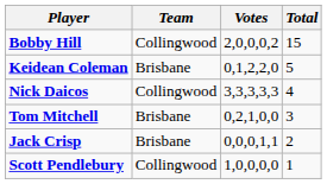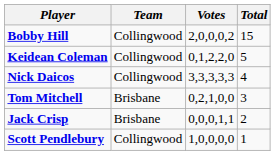 <table class="wikitable">
 <tr>
 <th><em>Player</em></th>
 <th><em>Team</em></th>
 <th><em>Votes</em></th>
 <th><em>Total</em></th>
 </tr>
 <tr>
 <td><a href='#'><strong>Bobby Hill</strong></a></td>
 <td>Collingwood</td>
 <td>2,0,0,0,2</td>
 <td>15</td>
 </tr>
 <tr>
 <td><strong><a href='#'>Keidean Coleman</a></strong></td>
-<td>Brisbane</td>
+<td>Collingwood</td>
 <td>0,1,2,2,0</td>
 <td>5</td>
 </tr>
 <tr>
 <td><strong><a href='#'>Nick Daicos</a></strong></td>
 <td>Collingwood</td>
 <td>3,3,3,3,3</td>
 <td>4</td>
 </tr>
 <tr>
 <td><a href='#'><strong>Tom Mitchell</strong></a></td>
 <td>Brisbane</td>
 <td>0,2,1,0,0</td>
 <td>3</td>
 </tr>
 <tr>
 <td><strong><a href='#'>Jack Crisp</a></strong></td>
 <td>Brisbane</td>
 <td>0,0,0,1,1</td>
 <td>2</td>
 </tr>
 <tr>
 <td><strong><a href='#'>Scott Pendlebury</a></strong></td>
 <td>Collingwood</td>
 <td>1,0,0,0,0</td>
 <td>1</td>
 </tr>
 </table>
